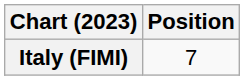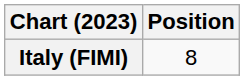 <table class="wikitable sortable plainrowheaders" style="text-align:center">
 <tr>
 <th scope="col">Chart (2023)</th>
 <th scope="col">Position</th>
 </tr>
 <tr>
 <th scope="row">Italy (FIMI)</th>
-<td>7</td>
+<td>8</td>
 </tr>
 </table>
